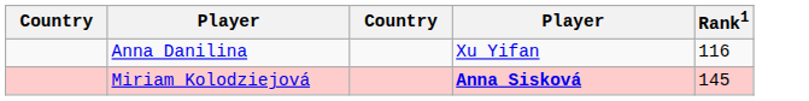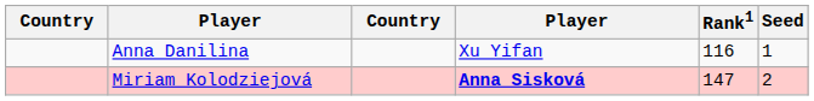 <table class="sortable wikitable">
 <tr>
 <th width="70">Country</th>
 <th width="175">Player</th>
 <th width="70">Country</th>
 <th width="175">Player</th>
 <th>Rank<sup>1</sup></th>
+<th>Seed</th>
 </tr>
 <tr>
 <td></td>
 <td><a href='#'>Anna Danilina</a></td>
 <td></td>
 <td><a href='#'>Xu Yifan</a></td>
 <td>116</td>
+<td>1</td>
 </tr>
 <tr style="background:#fcc;">
 <td></td>
 <td><a href='#'>Miriam Kolodziejová</a></td>
 <td></td>
 <td><strong><a href='#'>Anna Sisková</a></strong></td>
-<td>145</td>
+<td>147</td>
+<td>2</td>
 </tr>
 </table>
